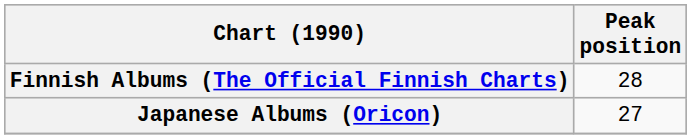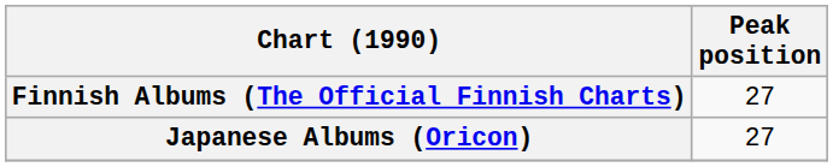 <table class="wikitable sortable plainrowheaders">
 <tr>
 <th>Chart (1990)</th>
 <th>Peak<br>position</th>
 </tr>
 <tr>
 <th scope="row">Finnish Albums (<a href='#'>The Official Finnish Charts</a>)</th>
-<td align="center">28</td>
+<td align="center">27</td>
 </tr>
 <tr>
 <th scope="row">Japanese Albums (<a href='#'>Oricon</a>)</th>
 <td align="center">27</td>
 </tr>
 <tr>
 </tr>
 </table>
